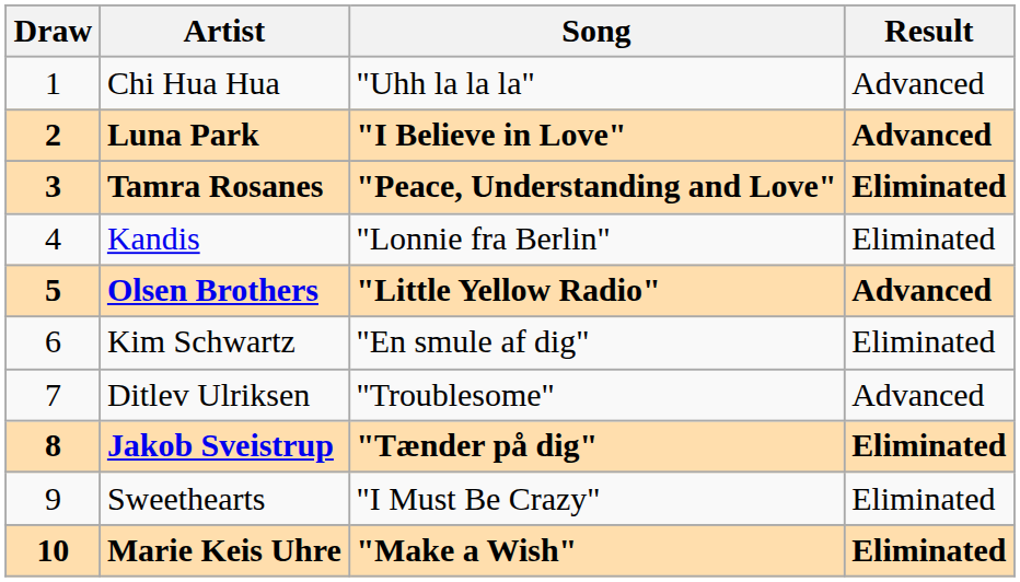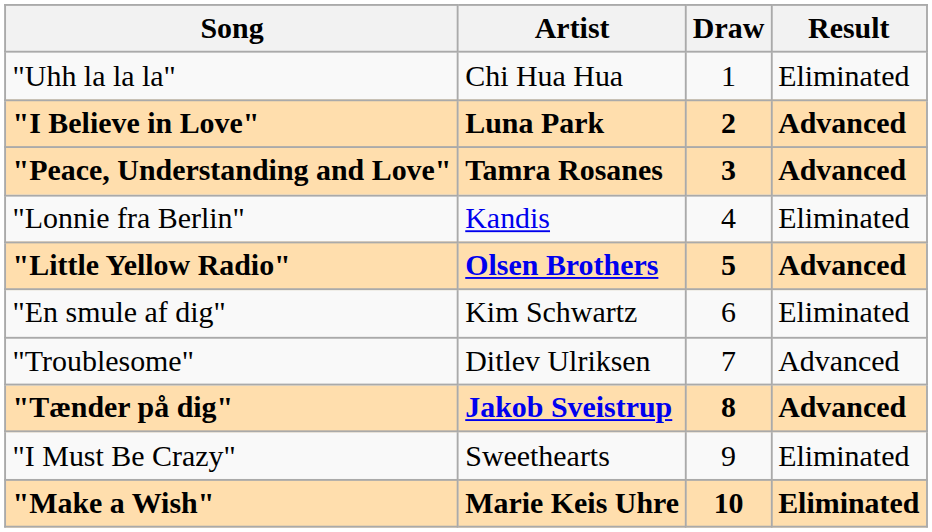 <table class="sortable wikitable" style="margin: 1em auto 1em auto; text-align:center">
 <tr>
+<th>Song</th>
+<th>Artist</th>
 <th>Draw</th>
-<th>Artist</th>
-<th>Song</th>
 <th>Result</th>
 </tr>
 <tr>
+<td align="left">"Uhh la la la"</td>
+<td align="left">Chi Hua Hua</td>
 <td>1</td>
-<td align="left">Chi Hua Hua</td>
-<td align="left">"Uhh la la la"</td>
+<td align="left">Eliminated</td>
+</tr>
+<tr style="font-weight:bold; background:navajowhite;">
+<td align="left">"I Believe in Love"</td>
+<td align="left">Luna Park</td>
+<td>2</td>
 <td align="left">Advanced</td>
 </tr>
 <tr style="font-weight:bold; background:navajowhite;">
-<td>2</td>
-<td align="left">Luna Park</td>
-<td align="left">"I Believe in Love"</td>
+<td align="left">"Peace, Understanding and Love"</td>
+<td align="left">Tamra Rosanes</td>
+<td>3</td>
+<td align="left">Advanced</td>
+</tr>
+<tr>
+<td align="left">"Lonnie fra Berlin"</td>
+<td align="left"><a href='#'>Kandis</a></td>
+<td>4</td>
+<td align="left">Eliminated</td>
+</tr>
+<tr style="font-weight:bold; background:navajowhite;">
+<td align="left">"Little Yellow Radio"</td>
+<td align="left"><a href='#'>Olsen Brothers</a></td>
+<td>5</td>
+<td align="left">Advanced</td>
+</tr>
+<tr>
+<td align="left">"En smule af dig"</td>
+<td align="left">Kim Schwartz</td>
+<td>6</td>
+<td align="left">Eliminated</td>
+</tr>
+<tr>
+<td align="left">"Troublesome"</td>
+<td align="left">Ditlev Ulriksen</td>
+<td>7</td>
 <td align="left">Advanced</td>
 </tr>
 <tr style="font-weight:bold; background:navajowhite;">
-<td>3</td>
-<td align="left">Tamra Rosanes</td>
-<td align="left">"Peace, Understanding and Love"</td>
-<td align="left">Eliminated</td>
+<td align="left">"Tænder på dig"</td>
+<td align="left"><a href='#'>Jakob Sveistrup</a></td>
+<td>8</td>
+<td align="left">Advanced</td>
 </tr>
 <tr>
-<td>4</td>
-<td align="left"><a href='#'>Kandis</a></td>
-<td align="left">"Lonnie fra Berlin"</td>
+<td align="left">"I Must Be Crazy"</td>
+<td align="left">Sweethearts</td>
+<td>9</td>
 <td align="left">Eliminated</td>
 </tr>
 <tr style="font-weight:bold; background:navajowhite;">
-<td>5</td>
-<td align="left"><a href='#'>Olsen Brothers</a></td>
-<td align="left">"Little Yellow Radio"</td>
-<td align="left">Advanced</td>
-</tr>
-<tr>
-<td>6</td>
-<td align="left">Kim Schwartz</td>
-<td align="left">"En smule af dig"</td>
-<td align="left">Eliminated</td>
-</tr>
-<tr>
-<td>7</td>
-<td align="left">Ditlev Ulriksen</td>
-<td align="left">"Troublesome"</td>
-<td align="left">Advanced</td>
-</tr>
-<tr style="font-weight:bold; background:navajowhite;">
-<td>8</td>
-<td align="left"><a href='#'>Jakob Sveistrup</a></td>
-<td align="left">"Tænder på dig"</td>
-<td align="left">Eliminated</td>
-</tr>
-<tr>
-<td>9</td>
-<td align="left">Sweethearts</td>
-<td align="left">"I Must Be Crazy"</td>
-<td align="left">Eliminated</td>
-</tr>
-<tr style="font-weight:bold; background:navajowhite;">
+<td align="left">"Make a Wish"</td>
+<td align="left">Marie Keis Uhre</td>
 <td>10</td>
-<td align="left">Marie Keis Uhre</td>
-<td align="left">"Make a Wish"</td>
 <td align="left">Eliminated</td>
 </tr>
 </table>
